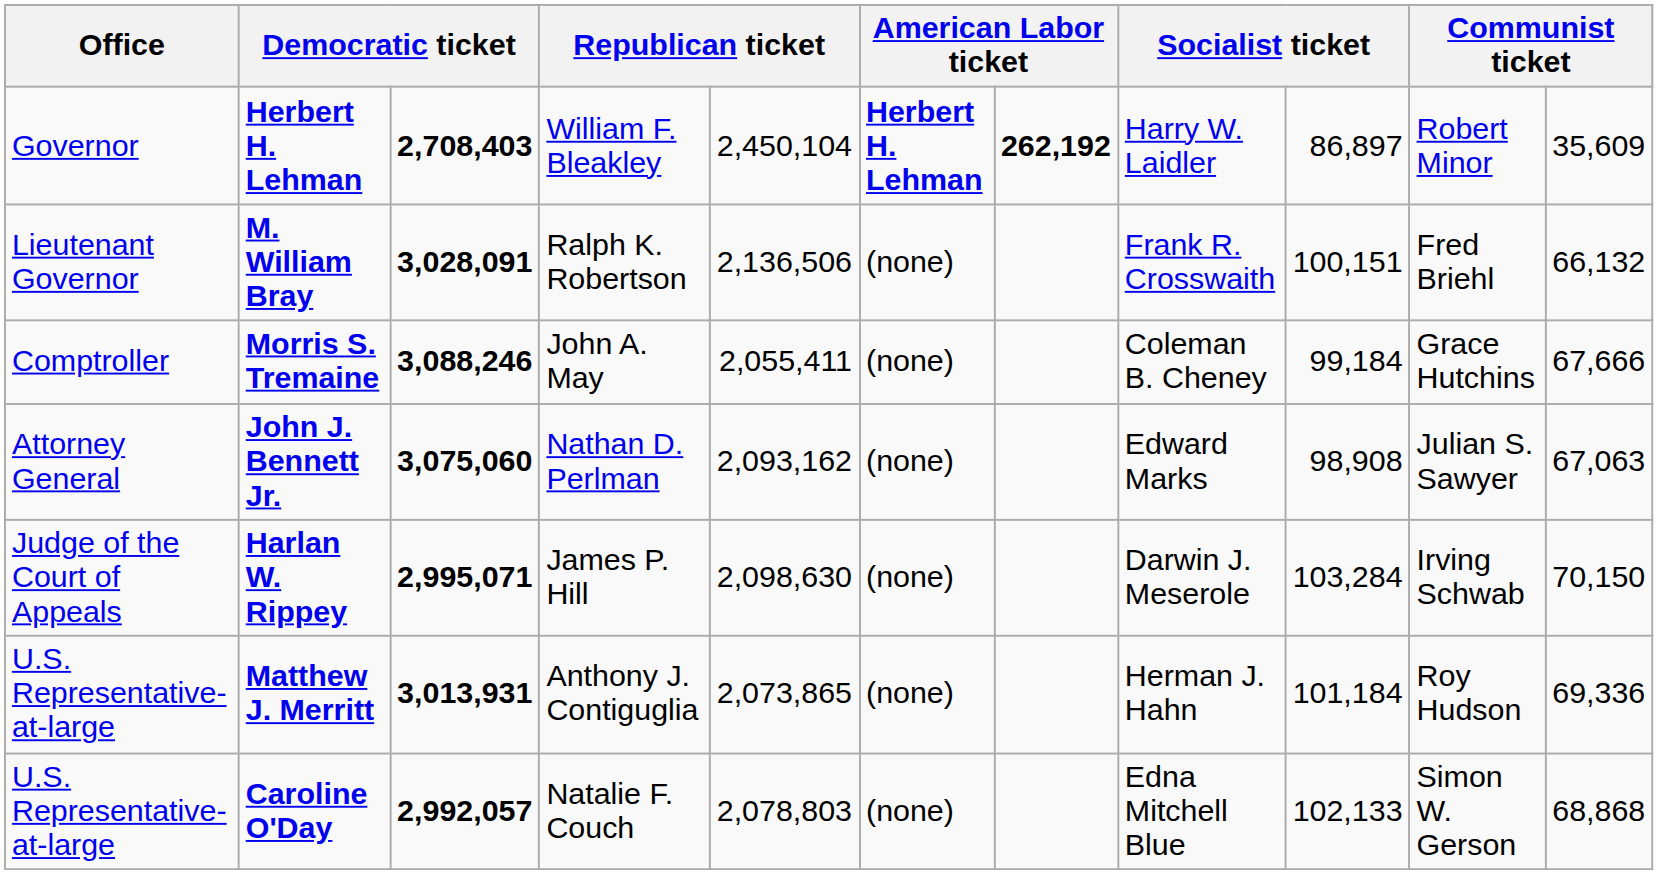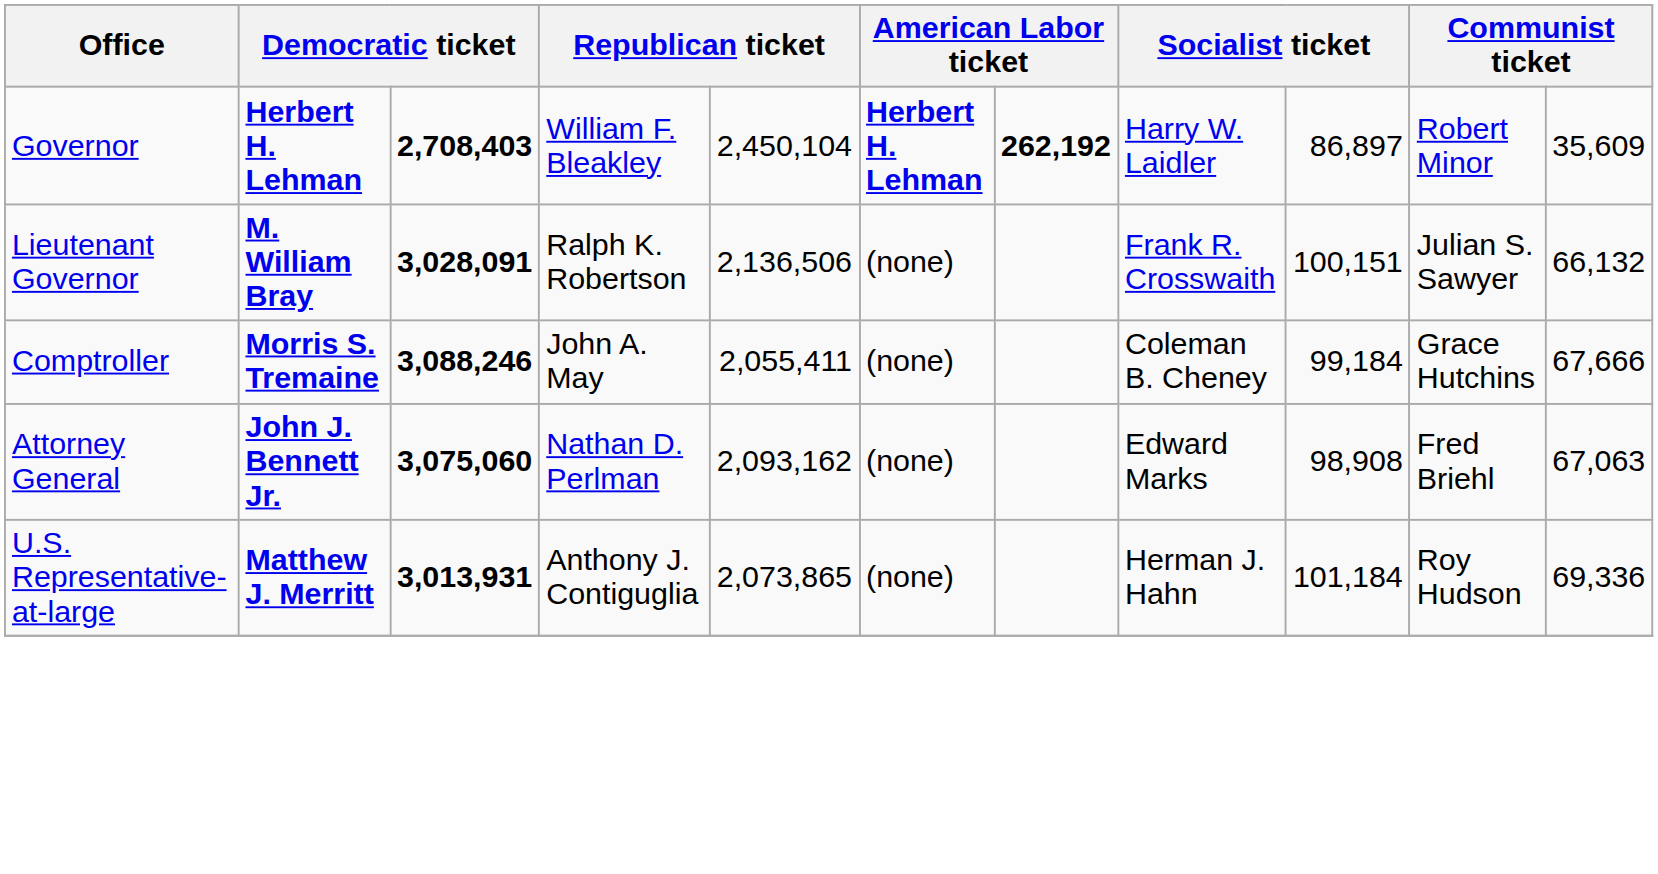 <table class=wikitable>
 <tr bgcolor=lightgrey>
 <th>Office</th>
 <th colspan="2" ><a href='#'>Democratic</a> ticket</th>
 <th colspan="2" ><a href='#'>Republican</a> ticket</th>
 <th colspan="2" ><a href='#'>American Labor</a> ticket</th>
 <th colspan="2" ><a href='#'>Socialist</a> ticket</th>
 <th colspan="2" ><a href='#'>Communist</a> ticket</th>
 </tr>
 <tr>
 <td><a href='#'>Governor</a></td>
 <td><strong><a href='#'>Herbert H. Lehman</a></strong></td>
 <td align="right"><strong>2,708,403</strong></td>
 <td><a href='#'>William F. Bleakley</a></td>
 <td align="right">2,450,104</td>
 <td><strong><a href='#'>Herbert H. Lehman</a></strong></td>
 <td align="right"><strong>262,192</strong></td>
 <td><a href='#'>Harry W. Laidler</a></td>
 <td align="right">86,897</td>
 <td><a href='#'>Robert Minor</a></td>
 <td align="right">35,609</td>
 </tr>
 <tr>
 <td><a href='#'>Lieutenant Governor</a></td>
 <td><strong><a href='#'>M. William Bray</a></strong></td>
 <td align="right"><strong>3,028,091</strong></td>
 <td>Ralph K. Robertson</td>
 <td align="right">2,136,506</td>
 <td>(none)</td>
 <td align="right"></td>
 <td><a href='#'>Frank R. Crosswaith</a></td>
 <td align="right">100,151</td>
-<td>Fred Briehl</td>
+<td>Julian S. Sawyer</td>
 <td align="right">66,132</td>
 </tr>
 <tr>
 <td><a href='#'>Comptroller</a></td>
 <td><strong><a href='#'>Morris S. Tremaine</a></strong></td>
 <td align="right"><strong>3,088,246</strong></td>
 <td>John A. May</td>
 <td align="right">2,055,411</td>
 <td>(none)</td>
 <td align="right"></td>
 <td>Coleman B. Cheney</td>
 <td align="right">99,184</td>
 <td>Grace Hutchins</td>
 <td align="right">67,666</td>
 </tr>
 <tr>
 <td><a href='#'>Attorney General</a></td>
 <td><strong><a href='#'>John J. Bennett Jr.</a></strong></td>
 <td align="right"><strong>3,075,060</strong></td>
 <td><a href='#'>Nathan D. Perlman</a></td>
 <td align="right">2,093,162</td>
 <td>(none)</td>
 <td align="right"></td>
 <td>Edward Marks</td>
 <td align="right">98,908</td>
-<td>Julian S. Sawyer</td>
+<td>Fred Briehl</td>
 <td align="right">67,063</td>
-</tr>
-<tr>
-<td><a href='#'>Judge of the Court of Appeals</a></td>
-<td><strong><a href='#'>Harlan W. Rippey</a></strong></td>
-<td align="right"><strong>2,995,071</strong></td>
-<td>James P. Hill</td>
-<td align="right">2,098,630</td>
-<td>(none)</td>
-<td align="right"></td>
-<td>Darwin J. Meserole</td>
-<td align="right">103,284</td>
-<td>Irving Schwab</td>
-<td align="right">70,150</td>
 </tr>
 <tr>
 <td><a href='#'>U.S. Representative-at-large</a></td>
 <td><strong><a href='#'>Matthew J. Merritt</a></strong></td>
 <td align="right"><strong>3,013,931</strong></td>
 <td>Anthony J. Contiguglia</td>
 <td align="right">2,073,865</td>
 <td>(none)</td>
 <td align="right"></td>
 <td>Herman J. Hahn</td>
 <td align="right">101,184</td>
 <td>Roy Hudson</td>
 <td align="right">69,336</td>
 </tr>
 <tr>
-<td><a href='#'>U.S. Representative-at-large</a></td>
-<td><strong><a href='#'>Caroline O'Day</a></strong></td>
-<td align="right"><strong>2,992,057</strong></td>
-<td>Natalie F. Couch</td>
-<td align="right">2,078,803</td>
-<td>(none)</td>
-<td align="right"></td>
-<td>Edna Mitchell Blue</td>
-<td align="right">102,133</td>
-<td>Simon W. Gerson</td>
-<td align="right">68,868</td>
-</tr>
-<tr>
 </tr>
 </table>
